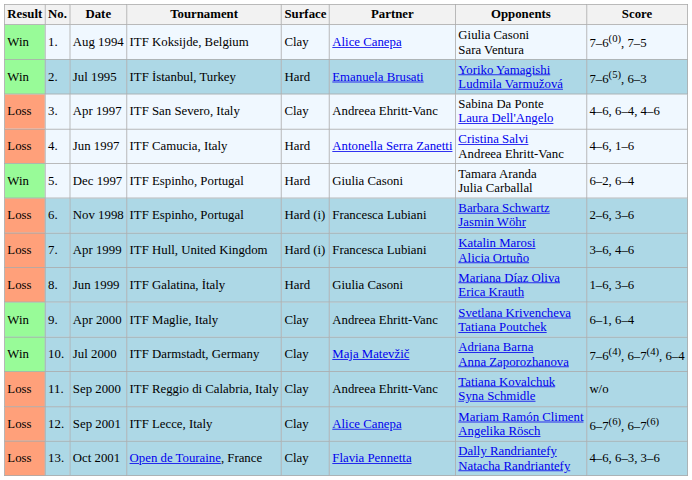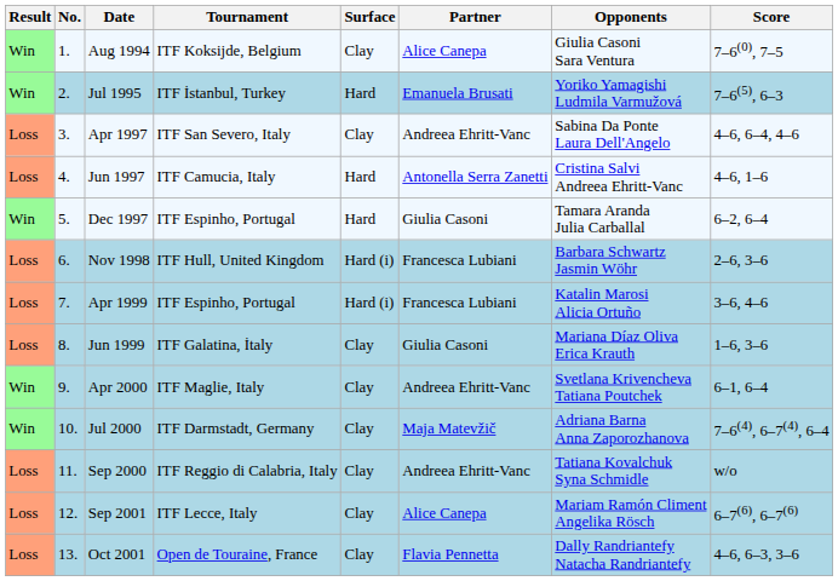 <table class="wikitable">
 <tr>
 <th>Result</th>
 <th>No.</th>
 <th>Date</th>
 <th>Tournament</th>
 <th>Surface</th>
 <th>Partner</th>
 <th>Opponents</th>
 <th>Score</th>
 </tr>
 <tr style="background:#f0f8ff;">
 <td bgcolor="98FB98">Win</td>
 <td>1.</td>
 <td>Aug 1994</td>
 <td>ITF Koksijde, Belgium</td>
 <td>Clay</td>
 <td> <a href='#'>Alice Canepa</a></td>
 <td> Giulia Casoni <br>  Sara Ventura</td>
 <td>7–6<sup>(0)</sup>, 7–5</td>
 </tr>
 <tr style="background:lightblue;">
 <td bgcolor="98FB98">Win</td>
 <td>2.</td>
 <td>Jul 1995</td>
 <td>ITF İstanbul, Turkey</td>
 <td>Hard</td>
 <td> <a href='#'>Emanuela Brusati</a></td>
 <td> <a href='#'>Yoriko Yamagishi</a> <br>  <a href='#'>Ludmila Varmužová</a></td>
 <td>7–6<sup>(5)</sup>, 6–3</td>
 </tr>
 <tr style="background:#f0f8ff;">
 <td bgcolor="FFA07A">Loss</td>
 <td>3.</td>
 <td>Apr 1997</td>
 <td>ITF San Severo, Italy</td>
 <td>Clay</td>
 <td> Andreea Ehritt-Vanc</td>
 <td> Sabina Da Ponte <br>  <a href='#'>Laura Dell'Angelo</a></td>
 <td>4–6, 6–4, 4–6</td>
 </tr>
 <tr style="background:#f0f8ff;">
 <td bgcolor="FFA07A">Loss</td>
 <td>4.</td>
 <td>Jun 1997</td>
 <td>ITF Camucia, Italy</td>
 <td>Hard</td>
 <td> <a href='#'>Antonella Serra Zanetti</a></td>
 <td> <a href='#'>Cristina Salvi</a> <br>  Andreea Ehritt-Vanc</td>
 <td>4–6, 1–6</td>
 </tr>
 <tr style="background:#f0f8ff;">
 <td bgcolor="98FB98">Win</td>
 <td>5.</td>
 <td>Dec 1997</td>
 <td>ITF Espinho, Portugal</td>
 <td>Hard</td>
 <td> Giulia Casoni</td>
 <td> Tamara Aranda <br>  Julia Carballal</td>
 <td>6–2, 6–4</td>
 </tr>
 <tr style="background:lightblue;">
 <td bgcolor="FFA07A">Loss</td>
 <td>6.</td>
 <td>Nov 1998</td>
-<td>ITF Espinho, Portugal</td>
+<td>ITF Hull, United Kingdom</td>
 <td>Hard (i)</td>
 <td> Francesca Lubiani</td>
 <td> <a href='#'>Barbara Schwartz</a> <br>  <a href='#'>Jasmin Wöhr</a></td>
 <td>2–6, 3–6</td>
 </tr>
 <tr style="background:lightblue;">
 <td bgcolor="FFA07A">Loss</td>
 <td>7.</td>
 <td>Apr 1999</td>
-<td>ITF Hull, United Kingdom</td>
+<td>ITF Espinho, Portugal</td>
 <td>Hard (i)</td>
 <td> Francesca Lubiani</td>
 <td> <a href='#'>Katalin Marosi</a> <br>  <a href='#'>Alicia Ortuño</a></td>
 <td>3–6, 4–6</td>
 </tr>
 <tr style="background:lightblue;">
 <td bgcolor="FFA07A">Loss</td>
 <td>8.</td>
 <td>Jun 1999</td>
 <td>ITF Galatina, İtaly</td>
-<td>Hard</td>
+<td>Clay</td>
 <td> Giulia Casoni</td>
 <td> <a href='#'>Mariana Díaz Oliva</a> <br>  <a href='#'>Erica Krauth</a></td>
 <td>1–6, 3–6</td>
 </tr>
 <tr style="background:lightblue;">
 <td style="background:#98fb98;">Win</td>
 <td>9.</td>
 <td>Apr 2000</td>
 <td>ITF Maglie, Italy</td>
 <td>Clay</td>
 <td> Andreea Ehritt-Vanc</td>
 <td> <a href='#'>Svetlana Krivencheva</a> <br>  <a href='#'>Tatiana Poutchek</a></td>
 <td>6–1, 6–4</td>
 </tr>
 <tr style="background:lightblue;">
 <td style="background:#98fb98;">Win</td>
 <td>10.</td>
 <td>Jul 2000</td>
 <td>ITF Darmstadt, Germany</td>
 <td>Clay</td>
 <td> <a href='#'>Maja Matevžič</a></td>
 <td> <a href='#'>Adriana Barna</a> <br>  <a href='#'>Anna Zaporozhanova</a></td>
 <td>7–6<sup>(4)</sup>, 6–7<sup>(4)</sup>, 6–4</td>
 </tr>
 <tr style="background:lightblue;">
 <td bgcolor="FFA07A">Loss</td>
 <td>11.</td>
 <td>Sep 2000</td>
 <td>ITF Reggio di Calabria, Italy</td>
 <td>Clay</td>
 <td> Andreea Ehritt-Vanc</td>
 <td> <a href='#'>Tatiana Kovalchuk</a> <br>  <a href='#'>Syna Schmidle</a></td>
 <td>w/o</td>
 </tr>
 <tr style="background:lightblue;">
 <td bgcolor="FFA07A">Loss</td>
 <td>12.</td>
 <td>Sep 2001</td>
 <td>ITF Lecce, Italy</td>
 <td>Clay</td>
 <td> <a href='#'>Alice Canepa</a></td>
 <td> <a href='#'>Mariam Ramón Climent</a> <br>  <a href='#'>Angelika Rösch</a></td>
 <td>6–7<sup>(6)</sup>, 6–7<sup>(6)</sup></td>
 </tr>
 <tr style="background:lightblue;">
 <td bgcolor="FFA07A">Loss</td>
 <td>13.</td>
 <td>Oct 2001</td>
 <td><a href='#'>Open de Touraine</a>, France</td>
 <td>Clay</td>
 <td> <a href='#'>Flavia Pennetta</a></td>
 <td> <a href='#'>Dally Randriantefy</a> <br>  <a href='#'>Natacha Randriantefy</a></td>
 <td>4–6, 6–3, 3–6</td>
 </tr>
 </table>
